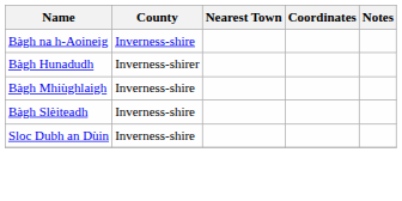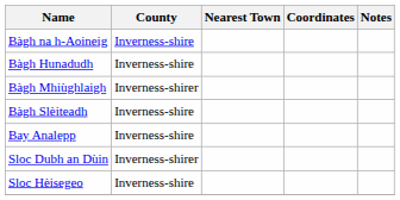 <table class="wikitable sortable" style="table-layout:fixed;background-color:#FEFEFE;font-size:95%;padding:0.30em;line-height:1.35em;">
 <tr>
 <th scope="col">Name</th>
 <th scope="col">County</th>
 <th scope="col">Nearest Town</th>
 <th scope="col" data-sort-type="number">Coordinates</th>
 <th scope="col">Notes</th>
 </tr>
 <tr>
 <td><a href='#'>Bàgh na h-Aoineig</a></td>
 <td><a href='#'>Inverness-shire</a></td>
 <td></td>
 <td></td>
 <td></td>
 </tr>
 <tr>
 <td><a href='#'>Bàgh Hunadudh</a></td>
-<td>Inverness-shirer</td>
+<td>Inverness-shire</td>
 <td></td>
 <td></td>
 <td></td>
 </tr>
 <tr>
 <td><a href='#'>Bàgh Mhiùghlaigh</a></td>
-<td>Inverness-shire</td>
+<td>Inverness-shirer</td>
 <td></td>
 <td></td>
 <td></td>
 </tr>
 <tr>
 <td><a href='#'>Bàgh Slèiteadh</a></td>
 <td>Inverness-shire</td>
 <td></td>
 <td></td>
 <td></td>
 </tr>
 <tr>
+<td><a href='#'>Bay Analepp</a></td>
+<td>Inverness-shire</td>
+<td></td>
+<td></td>
+<td></td>
+</tr>
+<tr>
 <td><a href='#'>Sloc Dubh an Dùin</a></td>
+<td>Inverness-shirer</td>
+<td></td>
+<td></td>
+<td></td>
+</tr>
+<tr>
+<td><a href='#'>Sloc Hèisegeo</a></td>
 <td>Inverness-shire</td>
 <td></td>
 <td></td>
 <td></td>
 </tr>
 <tr>
 </tr>
 </table>
